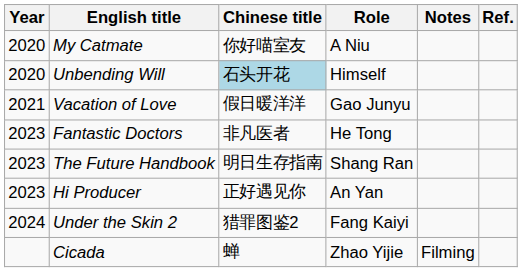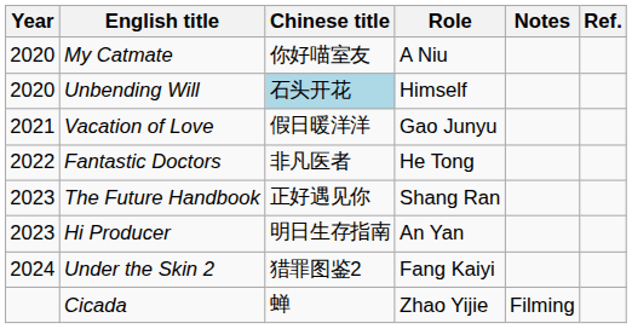 <table class="wikitable">
 <tr>
 <th>Year</th>
 <th>English title</th>
 <th>Chinese title</th>
 <th>Role</th>
 <th>Notes</th>
 <th>Ref.</th>
 </tr>
 <tr>
 <td>2020</td>
 <td><em>My Catmate</em></td>
 <td>你好喵室友</td>
 <td>A Niu</td>
 <td></td>
 <td></td>
 </tr>
 <tr>
 <td>2020</td>
 <td><em>Unbending Will</em></td>
 <td style="background: lightblue;">石头开花</td>
 <td>Himself</td>
 <td></td>
 <td></td>
 </tr>
 <tr>
 <td>2021</td>
 <td><em>Vacation of Love</em></td>
 <td>假日暖洋洋</td>
 <td>Gao Junyu</td>
 <td></td>
 <td></td>
 </tr>
 <tr>
-<td>2023</td>
+<td>2022</td>
 <td><em>Fantastic Doctors</em></td>
 <td>非凡医者</td>
 <td>He Tong</td>
 <td></td>
 <td></td>
 </tr>
 <tr>
 <td>2023</td>
 <td><em>The Future Handbook</em></td>
-<td>明日生存指南</td>
+<td>正好遇见你</td>
 <td>Shang Ran</td>
 <td></td>
 <td></td>
 </tr>
 <tr>
 <td>2023</td>
 <td><em>Hi Producer</em></td>
-<td>正好遇见你</td>
+<td>明日生存指南</td>
 <td>An Yan</td>
 <td></td>
 <td></td>
 </tr>
 <tr>
 <td>2024</td>
 <td><em>Under the Skin 2</em></td>
 <td>猎罪图鉴2</td>
 <td>Fang Kaiyi</td>
 <td></td>
 <td></td>
 </tr>
 <tr>
 <td></td>
 <td><em>Cicada</em></td>
 <td>蝉</td>
 <td>Zhao Yijie</td>
 <td>Filming</td>
 <td></td>
 </tr>
 </table>
